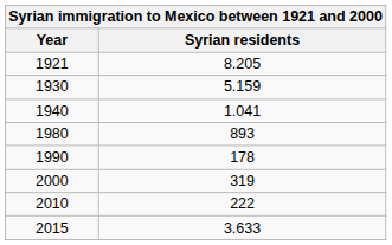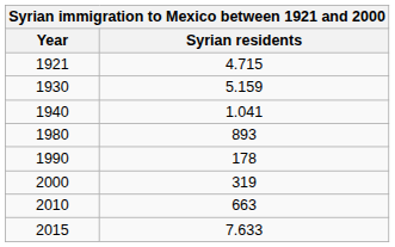 <table class="wikitable" style="text-align:center;">
 <tr>
 <th colspan=5>Syrian immigration to Mexico between 1921 and 2000</th>
 </tr>
 <tr>
 <th>Year</th>
 <th>Syrian residents</th>
 </tr>
 <tr>
 <td>1921</td>
-<td>8.205 </td>
+<td>4.715 </td>
 </tr>
 <tr>
 <td>1930</td>
 <td>5.159 </td>
 </tr>
 <tr>
 <td>1940</td>
 <td>1.041 </td>
 </tr>
 <tr>
 <td>1980</td>
 <td>893 </td>
 </tr>
 <tr>
 <td>1990</td>
 <td>178 </td>
 </tr>
 <tr>
 <td>2000</td>
 <td>319 </td>
 </tr>
 <tr>
 <td>2010</td>
-<td>222 </td>
+<td>663 </td>
 </tr>
 <tr>
 <td>2015</td>
-<td>3.633 </td>
+<td>7.633 </td>
 </tr>
 </table>
